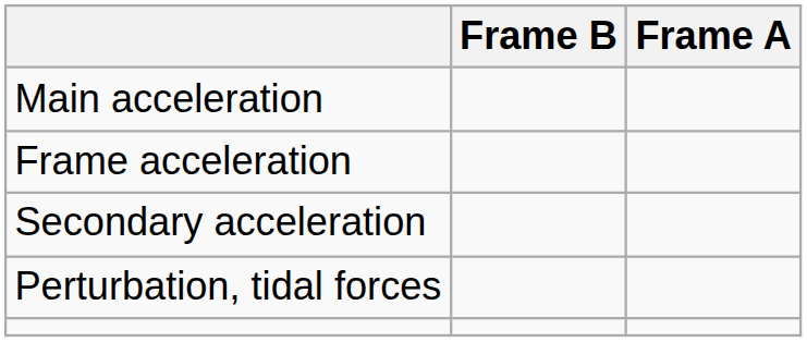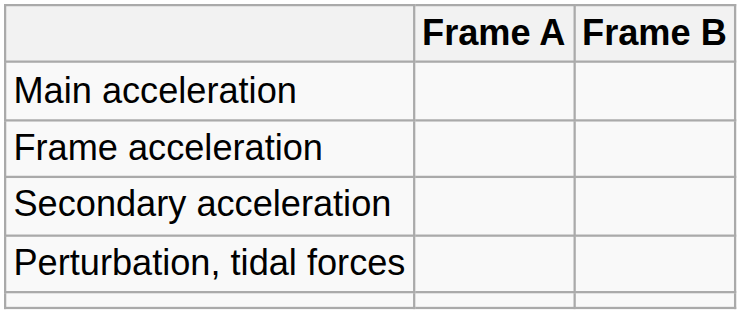 <table class="wikitable">
 <tr>
 <th></th>
+<th>Frame A</th>
 <th>Frame B</th>
-<th>Frame A</th>
 </tr>
 <tr>
 <td>Main acceleration</td>
 <td align="center"></td>
 <td align="center"></td>
 </tr>
 <tr>
 <td>Frame acceleration</td>
 <td align="center"></td>
 <td align="center"></td>
 </tr>
 <tr>
 <td>Secondary acceleration</td>
 <td align="center"></td>
 <td align="center"></td>
 </tr>
 <tr>
 <td>Perturbation, tidal forces</td>
 <td align="center"></td>
 <td align="center"></td>
 </tr>
 <tr>
 <td></td>
 <td align="center"></td>
 <td align="center"></td>
 </tr>
 </table>
